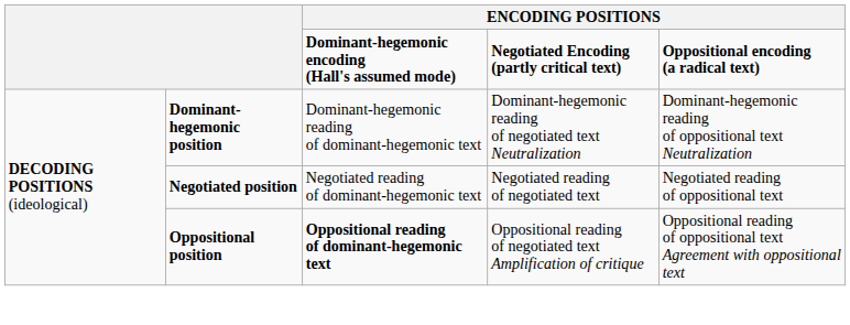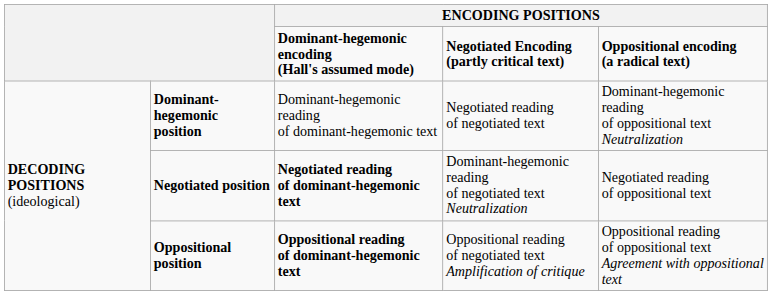 <table class="wikitable">
 <tr>
 <th colspan="2" rowspan="2"></th>
 <th colspan="3">ENCODING POSITIONS</th>
 </tr>
 <tr>
 <td><strong>Dominant-hegemonic encoding</strong><br><strong>(Hall's assumed mode)</strong></td>
 <td><strong>Negotiated Encoding</strong><br><strong>(partly critical text)</strong></td>
 <td><strong>Oppositional encoding</strong><br><strong>(a radical text)</strong></td>
 </tr>
 <tr>
 <td rowspan="3"><strong>DECODING POSITIONS</strong><br>(ideological)</td>
 <td><strong>Dominant-hegemonic</strong><br><strong>position</strong></td>
 <td>Dominant-hegemonic reading<br>of dominant-hegemonic text</td>
-<td>Dominant-hegemonic reading<br>of negotiated text<br> <em>Neutralization</em></td>
+<td>Negotiated reading<br>of negotiated text</td>
 <td>Dominant-hegemonic reading<br>of oppositional text<br> <em>Neutralization</em></td>
 </tr>
 <tr>
 <td><strong>Negotiated position</strong></td>
-<td>Negotiated reading<br>of dominant-hegemonic text</td>
-<td>Negotiated reading<br>of negotiated text</td>
+<td><strong>Negotiated reading<br>of dominant-hegemonic text</strong></td>
+<td>Dominant-hegemonic reading<br>of negotiated text<br> <em>Neutralization</em></td>
 <td>Negotiated reading<br>of oppositional text</td>
 </tr>
 <tr>
 <td><strong>Oppositional position</strong></td>
 <td><strong>Oppositional reading<br>of dominant-hegemonic text</strong></td>
 <td>Oppositional reading<br>of negotiated text<br> <em>Amplification of critique</em></td>
 <td>Oppositional reading<br>of oppositional text<br> <em>Agreement with oppositional text</em></td>
 </tr>
 </table>
